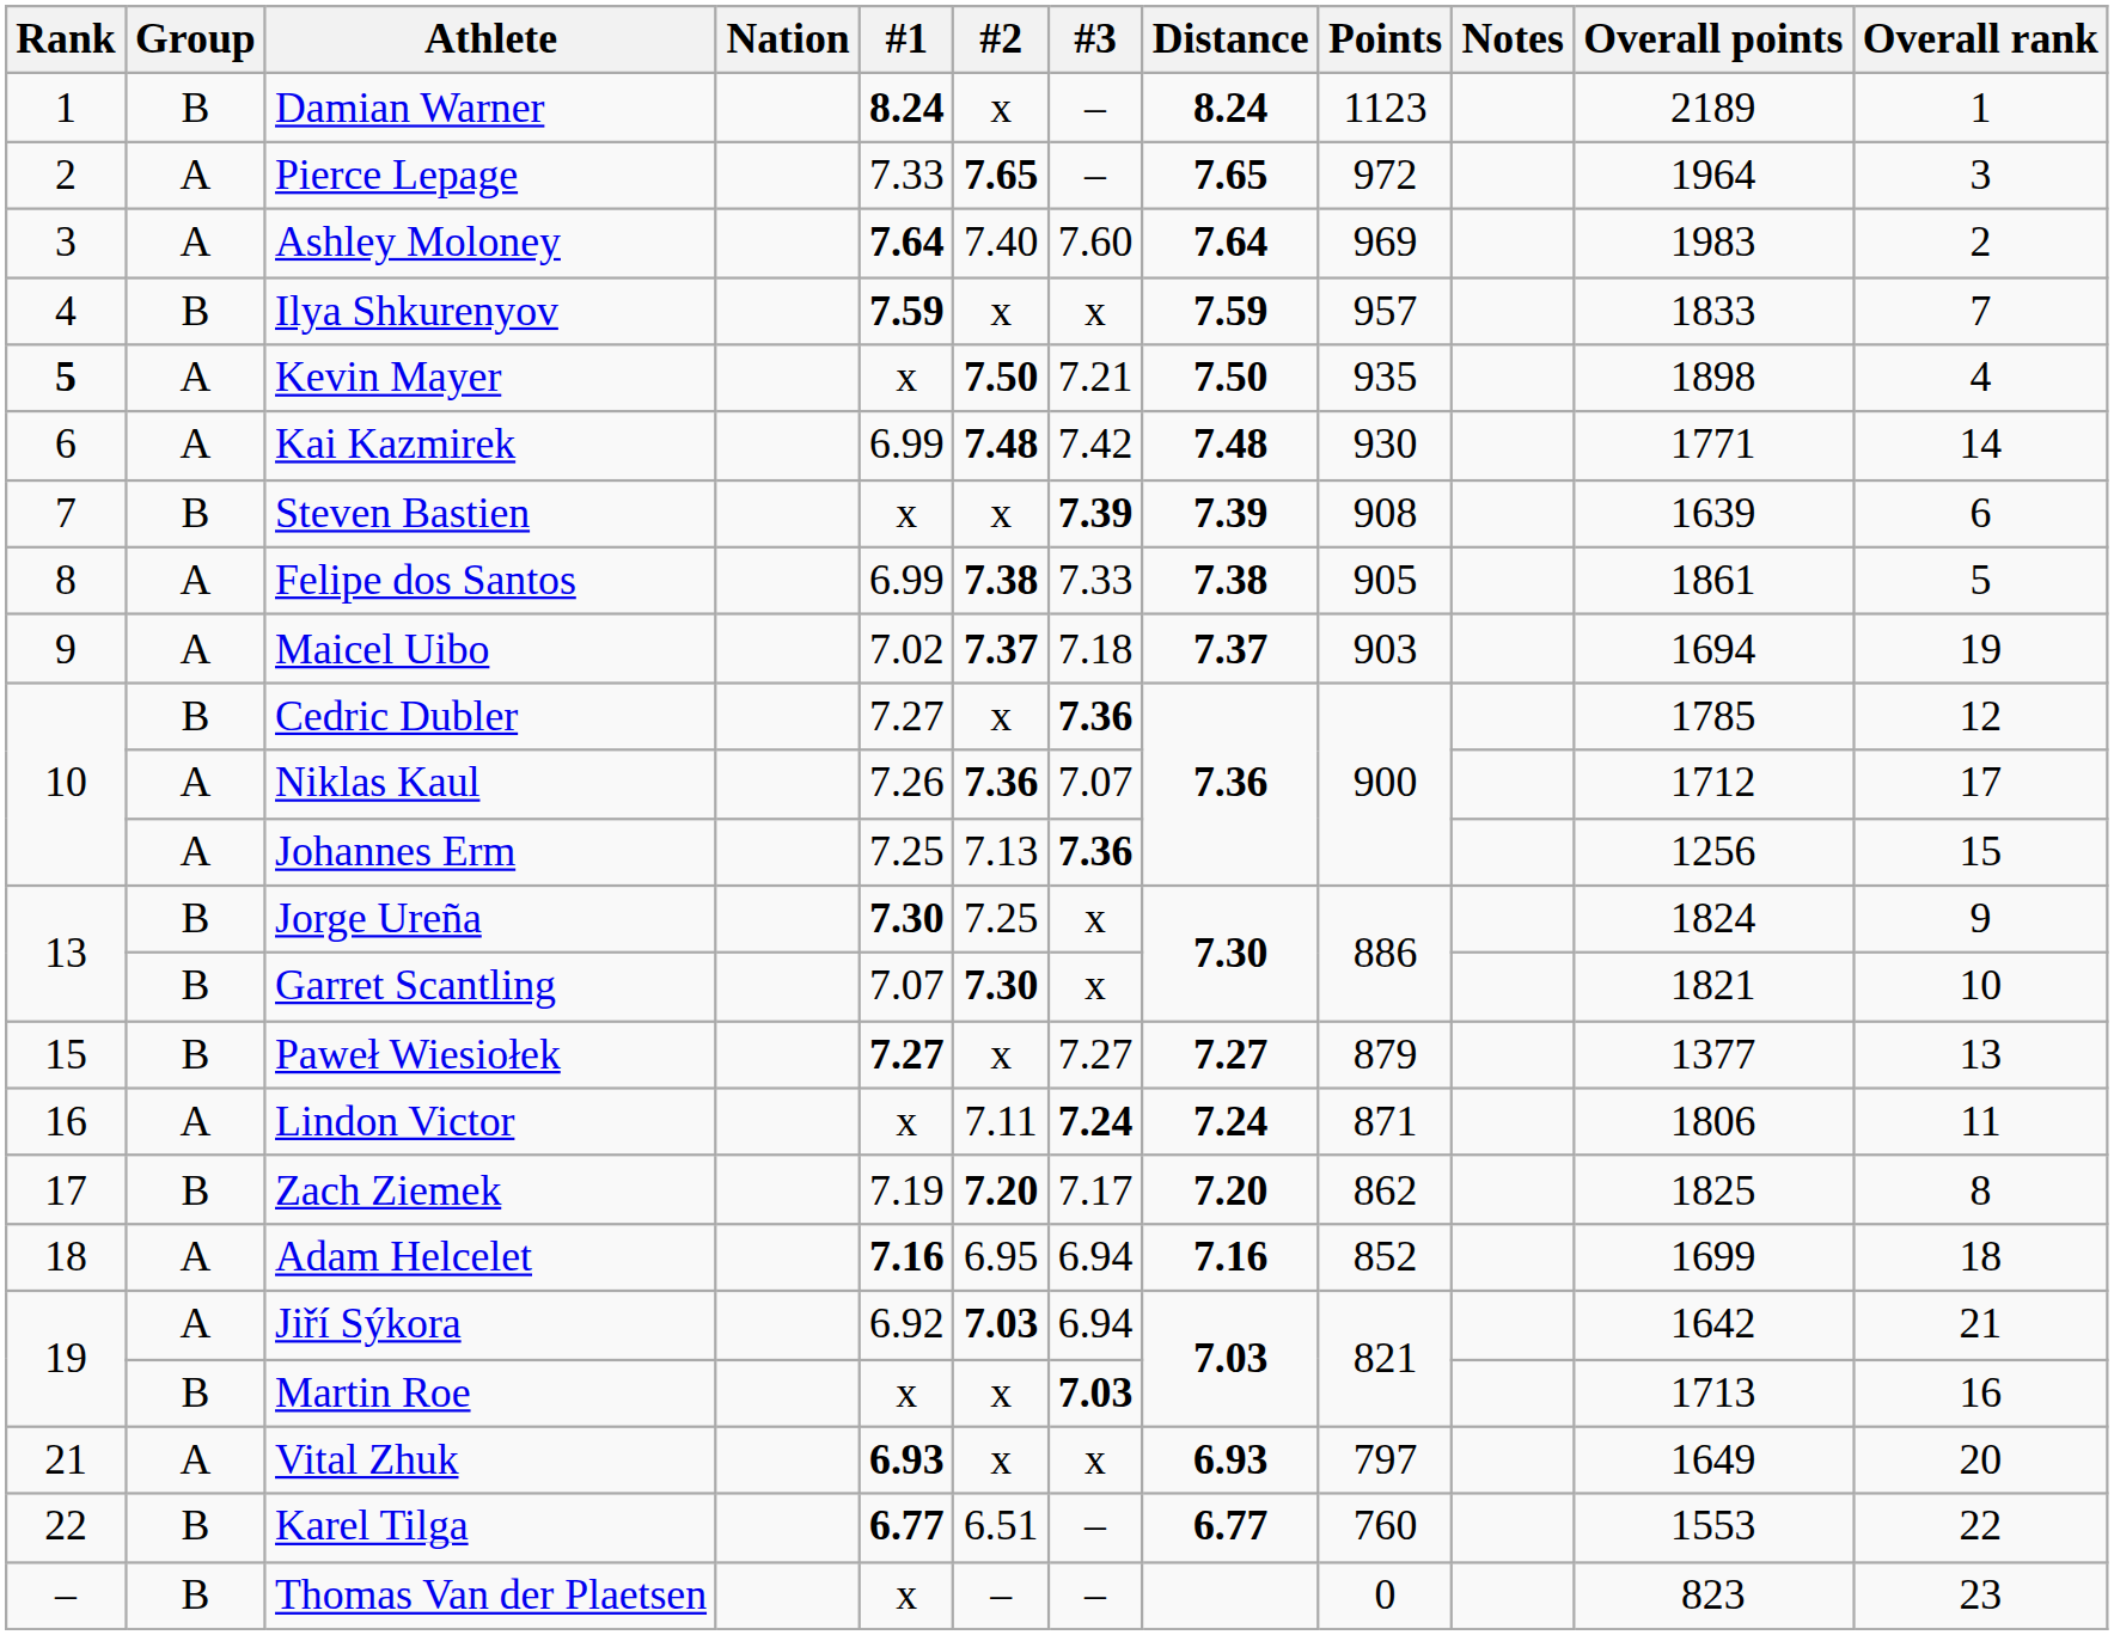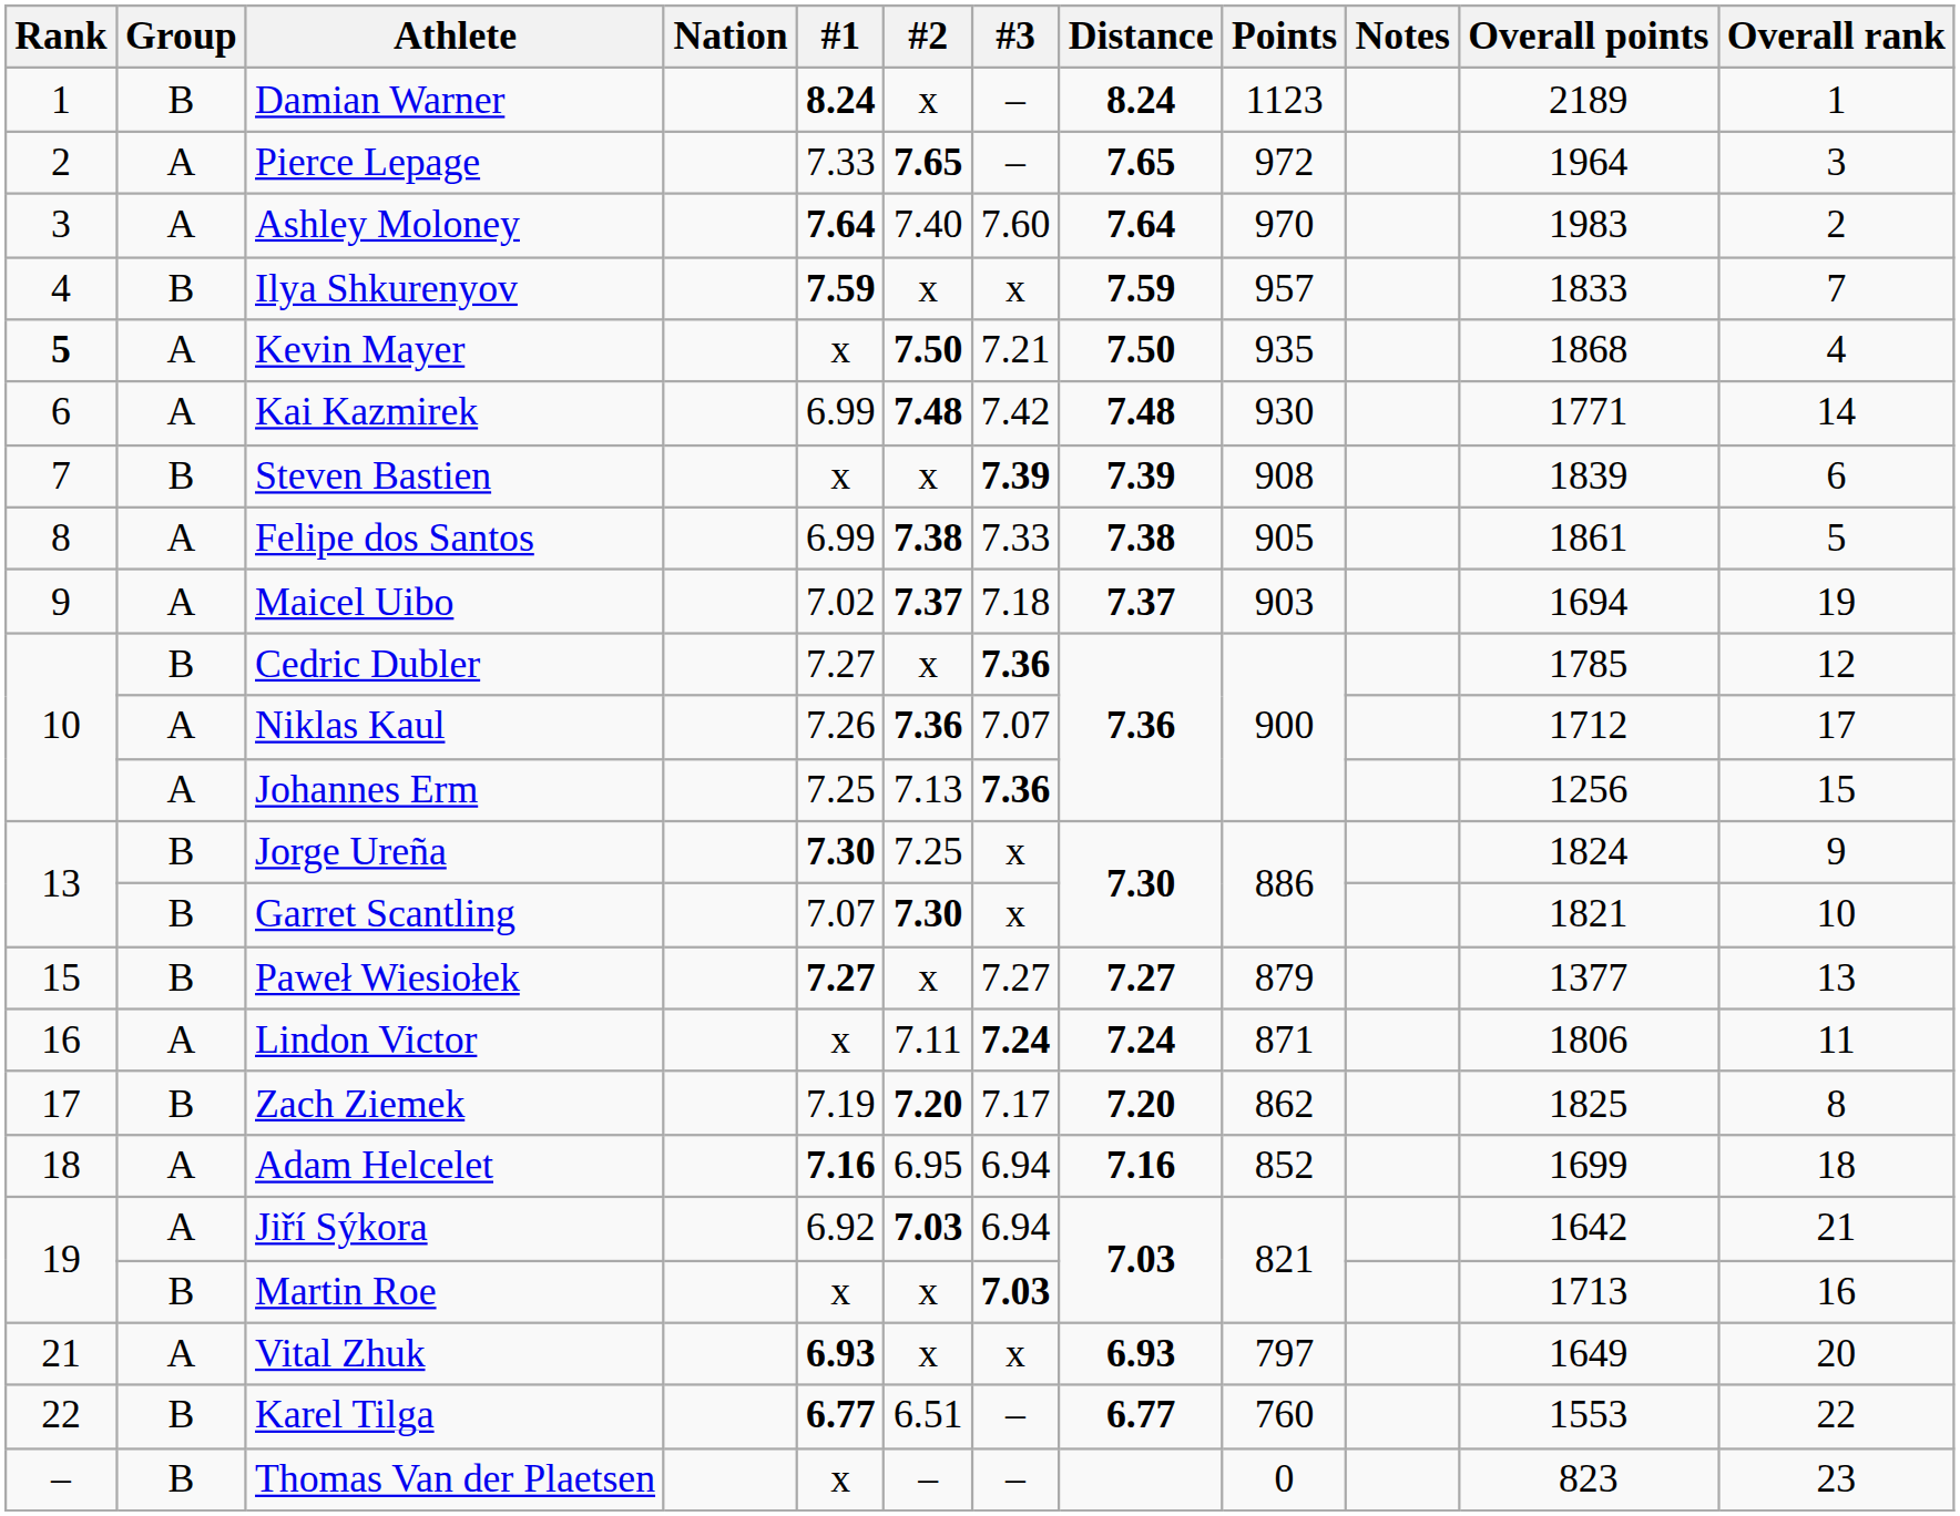 <table class="wikitable sortable" style="text-align:center">
 <tr>
 <th>Rank</th>
 <th>Group</th>
 <th>Athlete</th>
 <th>Nation</th>
 <th>#1</th>
 <th>#2</th>
 <th>#3</th>
 <th>Distance</th>
 <th>Points</th>
 <th>Notes</th>
 <th>Overall points</th>
 <th>Overall rank</th>
 </tr>
 <tr>
 <td>1</td>
 <td>B</td>
 <td align="left"><a href='#'>Damian Warner</a></td>
 <td align="left"></td>
 <td><strong>8.24</strong></td>
 <td>x</td>
 <td>–</td>
 <td><strong>8.24</strong></td>
 <td>1123</td>
 <td></td>
 <td>2189</td>
 <td>1</td>
 </tr>
 <tr>
 <td>2</td>
 <td>A</td>
 <td align="left"><a href='#'>Pierce Lepage</a></td>
 <td align="left"></td>
 <td>7.33</td>
 <td><strong>7.65</strong></td>
 <td>–</td>
 <td><strong>7.65</strong></td>
 <td>972</td>
 <td></td>
 <td>1964</td>
 <td>3</td>
 </tr>
 <tr>
 <td>3</td>
 <td>A</td>
 <td align="left"><a href='#'>Ashley Moloney</a></td>
 <td align="left"></td>
 <td><strong>7.64</strong></td>
 <td>7.40</td>
 <td>7.60</td>
 <td><strong>7.64</strong></td>
-<td>969</td>
+<td>970</td>
 <td></td>
 <td>1983</td>
 <td>2</td>
 </tr>
 <tr>
 <td>4</td>
 <td>B</td>
 <td align="left"><a href='#'>Ilya Shkurenyov</a></td>
 <td align="left"></td>
 <td><strong>7.59</strong></td>
 <td>x</td>
 <td>x</td>
 <td><strong>7.59</strong></td>
 <td>957</td>
 <td></td>
 <td>1833</td>
 <td>7</td>
 </tr>
 <tr>
 <td><strong>5</strong></td>
 <td>A</td>
 <td align="left"><a href='#'>Kevin Mayer</a></td>
 <td align="left"></td>
 <td>x</td>
 <td><strong>7.50</strong></td>
 <td>7.21</td>
 <td><strong>7.50</strong></td>
 <td>935</td>
 <td></td>
-<td>1898</td>
+<td>1868</td>
 <td>4</td>
 </tr>
 <tr>
 <td>6</td>
 <td>A</td>
 <td align="left"><a href='#'>Kai Kazmirek</a></td>
 <td align="left"></td>
 <td>6.99</td>
 <td><strong>7.48</strong></td>
 <td>7.42</td>
 <td><strong>7.48</strong></td>
 <td>930</td>
 <td></td>
 <td>1771</td>
 <td>14</td>
 </tr>
 <tr>
 <td>7</td>
 <td>B</td>
 <td align="left"><a href='#'>Steven Bastien</a></td>
 <td align="left"></td>
 <td>x</td>
 <td>x</td>
 <td><strong>7.39</strong></td>
 <td><strong>7.39</strong></td>
 <td>908</td>
 <td></td>
-<td>1639</td>
+<td>1839</td>
 <td>6</td>
 </tr>
 <tr>
 <td>8</td>
 <td>A</td>
 <td align="left"><a href='#'>Felipe dos Santos</a></td>
 <td align="left"></td>
 <td>6.99</td>
 <td><strong>7.38</strong></td>
 <td>7.33</td>
 <td><strong>7.38</strong></td>
 <td>905</td>
 <td></td>
 <td>1861</td>
 <td>5</td>
 </tr>
 <tr>
 <td>9</td>
 <td>A</td>
 <td align="left"><a href='#'>Maicel Uibo</a></td>
 <td align="left"></td>
 <td>7.02</td>
 <td><strong>7.37</strong></td>
 <td>7.18</td>
 <td><strong>7.37</strong></td>
 <td>903</td>
 <td></td>
 <td>1694</td>
 <td>19</td>
 </tr>
 <tr>
 <td rowspan="3">10</td>
 <td>B</td>
 <td align="left"><a href='#'>Cedric Dubler</a></td>
 <td align="left"></td>
 <td>7.27</td>
 <td>x</td>
 <td><strong>7.36</strong></td>
 <td rowspan="3"><strong>7.36</strong></td>
 <td rowspan="3">900</td>
 <td></td>
 <td>1785</td>
 <td>12</td>
 </tr>
 <tr>
 <td>A</td>
 <td align="left"><a href='#'>Niklas Kaul</a></td>
 <td align="left"></td>
 <td>7.26</td>
 <td><strong>7.36</strong></td>
 <td>7.07</td>
 <td></td>
 <td>1712</td>
 <td>17</td>
 </tr>
 <tr>
 <td>A</td>
 <td align="left"><a href='#'>Johannes Erm</a></td>
 <td align="left"></td>
 <td>7.25</td>
 <td>7.13</td>
 <td><strong>7.36</strong></td>
 <td></td>
 <td>1256</td>
 <td>15</td>
 </tr>
 <tr>
 <td rowspan="2">13</td>
 <td>B</td>
 <td align="left"><a href='#'>Jorge Ureña</a></td>
 <td align="left"></td>
 <td><strong>7.30</strong></td>
 <td>7.25</td>
 <td>x</td>
 <td rowspan="2"><strong>7.30</strong></td>
 <td rowspan="2">886</td>
 <td></td>
 <td>1824</td>
 <td>9</td>
 </tr>
 <tr>
 <td>B</td>
 <td align="left"><a href='#'>Garret Scantling</a></td>
 <td align="left"></td>
 <td>7.07</td>
 <td><strong>7.30</strong></td>
 <td>x</td>
 <td></td>
 <td>1821</td>
 <td>10</td>
 </tr>
 <tr>
 <td>15</td>
 <td>B</td>
 <td align="left"><a href='#'>Paweł Wiesiołek</a></td>
 <td align="left"></td>
 <td><strong>7.27</strong></td>
 <td>x</td>
 <td>7.27</td>
 <td><strong>7.27</strong></td>
 <td>879</td>
 <td></td>
 <td>1377</td>
 <td>13</td>
 </tr>
 <tr>
 <td>16</td>
 <td>A</td>
 <td align="left"><a href='#'>Lindon Victor</a></td>
 <td align="left"></td>
 <td>x</td>
 <td>7.11</td>
 <td><strong>7.24</strong></td>
 <td><strong>7.24</strong></td>
 <td>871</td>
 <td></td>
 <td>1806</td>
 <td>11</td>
 </tr>
 <tr>
 <td>17</td>
 <td>B</td>
 <td align="left"><a href='#'>Zach Ziemek</a></td>
 <td align="left"></td>
 <td>7.19</td>
 <td><strong>7.20</strong></td>
 <td>7.17</td>
 <td><strong>7.20</strong></td>
 <td>862</td>
 <td></td>
 <td>1825</td>
 <td>8</td>
 </tr>
 <tr>
 <td>18</td>
 <td>A</td>
 <td align="left"><a href='#'>Adam Helcelet</a></td>
 <td align="left"></td>
 <td><strong>7.16</strong></td>
 <td>6.95</td>
 <td>6.94</td>
 <td><strong>7.16</strong></td>
 <td>852</td>
 <td></td>
 <td>1699</td>
 <td>18</td>
 </tr>
 <tr>
 <td rowspan="2">19</td>
 <td>A</td>
 <td align="left"><a href='#'>Jiří Sýkora</a></td>
 <td align="left"></td>
 <td>6.92</td>
 <td><strong>7.03</strong></td>
 <td>6.94</td>
 <td rowspan="2"><strong>7.03</strong></td>
 <td rowspan="2">821</td>
 <td></td>
 <td>1642</td>
 <td>21</td>
 </tr>
 <tr>
 <td>B</td>
 <td align="left"><a href='#'>Martin Roe</a></td>
 <td align="left"></td>
 <td>x</td>
 <td>x</td>
 <td><strong>7.03</strong></td>
 <td></td>
 <td>1713</td>
 <td>16</td>
 </tr>
 <tr>
 <td>21</td>
 <td>A</td>
 <td align="left"><a href='#'>Vital Zhuk</a></td>
 <td align="left"></td>
 <td><strong>6.93</strong></td>
 <td>x</td>
 <td>x</td>
 <td><strong>6.93</strong></td>
 <td>797</td>
 <td></td>
 <td>1649</td>
 <td>20</td>
 </tr>
 <tr>
 <td>22</td>
 <td>B</td>
 <td align="left"><a href='#'>Karel Tilga</a></td>
 <td align="left"></td>
 <td><strong>6.77</strong></td>
 <td>6.51</td>
 <td>–</td>
 <td><strong>6.77</strong></td>
 <td>760</td>
 <td></td>
 <td>1553</td>
 <td>22</td>
 </tr>
 <tr>
 <td>–</td>
 <td>B</td>
 <td align="left"><a href='#'>Thomas Van der Plaetsen</a></td>
 <td align="left"></td>
 <td>x</td>
 <td>–</td>
 <td>–</td>
 <td></td>
 <td>0</td>
 <td></td>
 <td>823</td>
 <td>23</td>
 </tr>
 </table>
